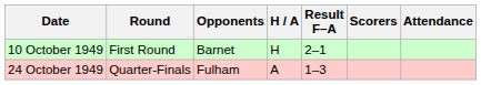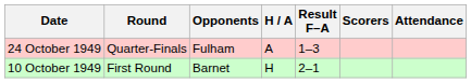 <table class="wikitable">
 <tr>
 <th>Date</th>
 <th>Round</th>
 <th>Opponents</th>
 <th>H / A</th>
 <th>Result<br>F–A</th>
 <th>Scorers</th>
 <th>Attendance</th>
 </tr>
+<tr bgcolor="#ffcccc">
+<td>24 October 1949</td>
+<td>Quarter-Finals</td>
+<td>Fulham</td>
+<td>A</td>
+<td>1–3</td>
+<td></td>
+<td></td>
+</tr>
 <tr bgcolor="#CCFFCC">
 <td>10 October 1949</td>
 <td>First Round</td>
 <td>Barnet</td>
 <td>H</td>
 <td>2–1</td>
 <td></td>
 <td></td>
 </tr>
-<tr bgcolor="#ffcccc">
-<td>24 October 1949</td>
-<td>Quarter-Finals</td>
-<td>Fulham</td>
-<td>A</td>
-<td>1–3</td>
-<td></td>
-<td></td>
-</tr>
 </table>
